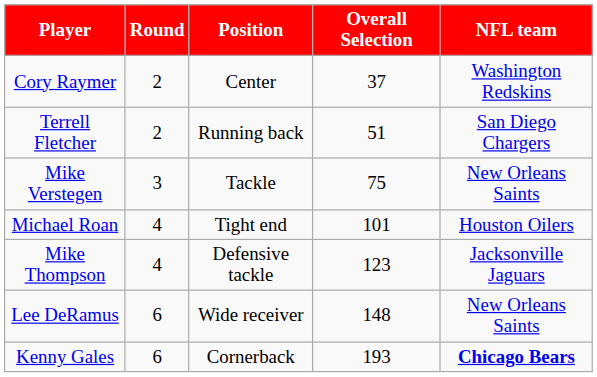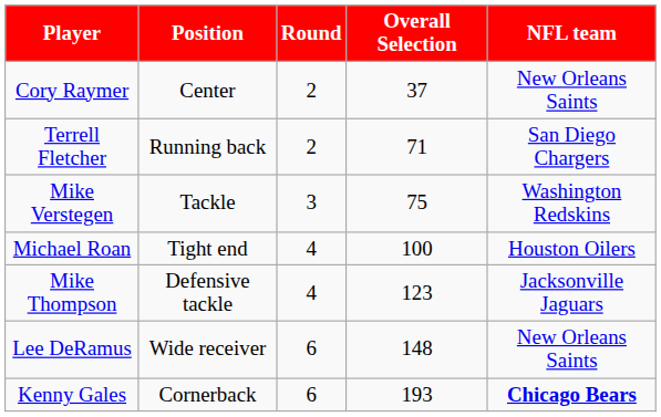 <table class="wikitable" width="80%">
 <tr align="center"  style="background:red;color:#FFFFFF;">
 <td><strong>Player</strong></td>
+<td><strong>Position</strong></td>
 <td><strong>Round</strong></td>
-<td><strong>Position</strong></td>
 <td><strong>Overall Selection</strong></td>
 <td><strong>NFL team</strong></td>
 </tr>
 <tr align="center" bgcolor="">
 <td><a href='#'>Cory Raymer</a></td>
+<td>Center</td>
 <td>2</td>
-<td>Center</td>
 <td>37</td>
-<td><a href='#'>Washington Redskins</a></td>
+<td><a href='#'>New Orleans Saints</a></td>
 </tr>
 <tr align="center" bgcolor="">
 <td><a href='#'>Terrell Fletcher</a></td>
+<td>Running back</td>
 <td>2</td>
-<td>Running back</td>
-<td>51</td>
+<td>71</td>
 <td><a href='#'>San Diego Chargers</a></td>
 </tr>
 <tr align="center" bgcolor="">
 <td><a href='#'>Mike Verstegen</a></td>
+<td>Tackle</td>
 <td>3</td>
-<td>Tackle</td>
 <td>75</td>
-<td><a href='#'>New Orleans Saints</a></td>
+<td><a href='#'>Washington Redskins</a></td>
 </tr>
 <tr align="center" bgcolor="">
 <td><a href='#'>Michael Roan</a></td>
+<td>Tight end</td>
 <td>4</td>
-<td>Tight end</td>
-<td>101</td>
+<td>100</td>
 <td><a href='#'>Houston Oilers</a></td>
 </tr>
 <tr align="center" bgcolor="">
 <td><a href='#'>Mike Thompson</a></td>
+<td>Defensive tackle</td>
 <td>4</td>
-<td>Defensive tackle</td>
 <td>123</td>
 <td><a href='#'>Jacksonville Jaguars</a></td>
 </tr>
 <tr align="center" bgcolor="">
 <td><a href='#'>Lee DeRamus</a></td>
+<td>Wide receiver</td>
 <td>6</td>
-<td>Wide receiver</td>
 <td>148</td>
 <td><a href='#'>New Orleans Saints</a></td>
 </tr>
 <tr align="center" bgcolor="">
 <td><a href='#'>Kenny Gales</a></td>
+<td>Cornerback</td>
 <td>6</td>
-<td>Cornerback</td>
 <td>193</td>
 <td><strong><a href='#'>Chicago Bears</a></strong></td>
 </tr>
 </table>
